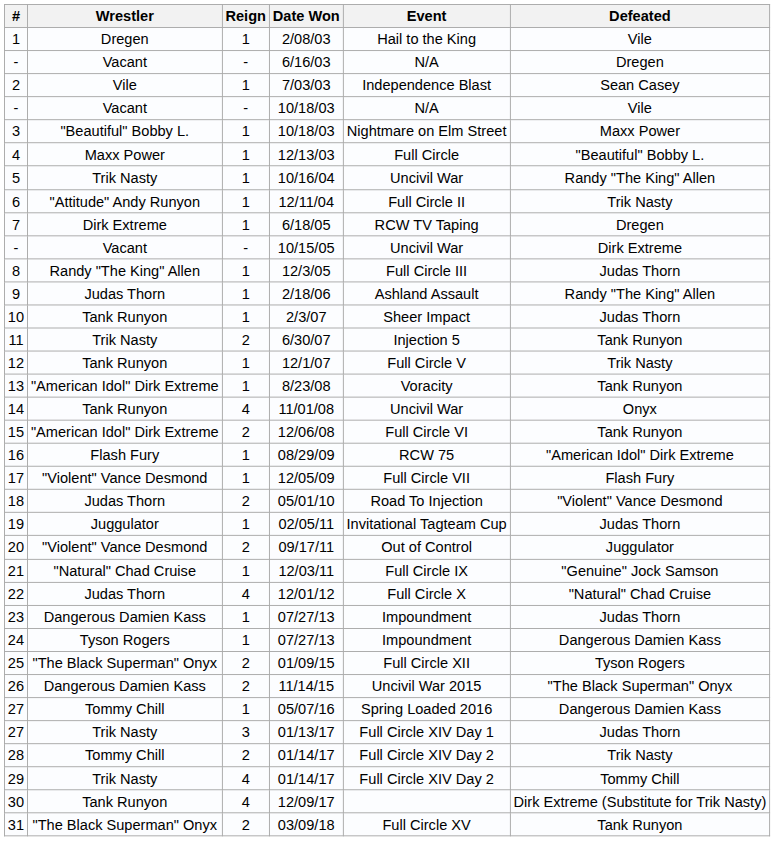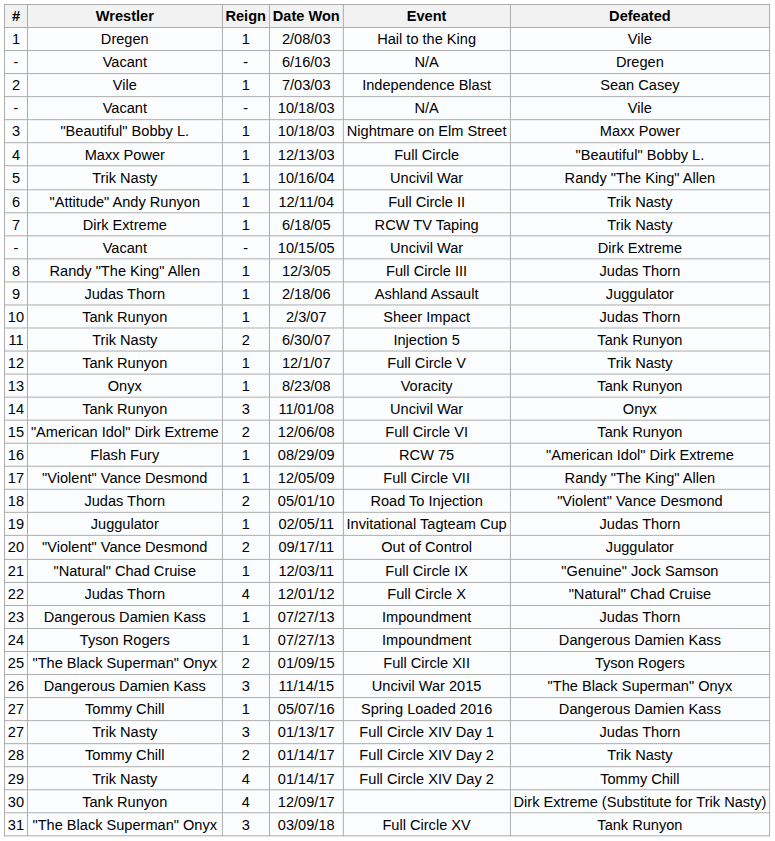 <table class="wikitable" style="background:#fcfdff; font-size:95%; text-align: center;">
 <tr>
 <th>#</th>
 <th>Wrestler</th>
 <th>Reign</th>
 <th>Date Won</th>
 <th>Event</th>
 <th>Defeated</th>
 </tr>
 <tr>
 <td>1</td>
 <td>Dregen</td>
 <td>1</td>
 <td>2/08/03</td>
 <td>Hail to the King</td>
 <td>Vile</td>
 </tr>
 <tr>
 <td>-</td>
 <td>Vacant</td>
 <td>-</td>
 <td>6/16/03</td>
 <td>N/A</td>
 <td>Dregen</td>
 </tr>
 <tr>
 <td>2</td>
 <td>Vile</td>
 <td>1</td>
 <td>7/03/03</td>
 <td>Independence Blast</td>
 <td>Sean Casey</td>
 </tr>
 <tr>
 <td>-</td>
 <td>Vacant</td>
 <td>-</td>
 <td>10/18/03</td>
 <td>N/A</td>
 <td>Vile</td>
 </tr>
 <tr>
 <td>3</td>
 <td>"Beautiful" Bobby L.</td>
 <td>1</td>
 <td>10/18/03</td>
 <td>Nightmare on Elm Street</td>
 <td>Maxx Power</td>
 </tr>
 <tr>
 <td>4</td>
 <td>Maxx Power</td>
 <td>1</td>
 <td>12/13/03</td>
 <td>Full Circle</td>
 <td>"Beautiful" Bobby L.</td>
 </tr>
 <tr>
 <td>5</td>
 <td>Trik Nasty</td>
 <td>1</td>
 <td>10/16/04</td>
 <td>Uncivil War</td>
 <td>Randy "The King" Allen</td>
 </tr>
 <tr>
 <td>6</td>
 <td>"Attitude" Andy Runyon</td>
 <td>1</td>
 <td>12/11/04</td>
 <td>Full Circle II</td>
 <td>Trik Nasty</td>
 </tr>
 <tr>
 <td>7</td>
 <td>Dirk Extreme</td>
 <td>1</td>
 <td>6/18/05</td>
 <td>RCW TV Taping</td>
-<td>Dregen</td>
+<td>Trik Nasty</td>
 </tr>
 <tr>
 <td>-</td>
 <td>Vacant</td>
 <td>-</td>
 <td>10/15/05</td>
 <td>Uncivil War</td>
 <td>Dirk Extreme</td>
 </tr>
 <tr>
 <td>8</td>
 <td>Randy "The King" Allen</td>
 <td>1</td>
 <td>12/3/05</td>
 <td>Full Circle III</td>
 <td>Judas Thorn</td>
 </tr>
 <tr>
 <td>9</td>
 <td>Judas Thorn</td>
 <td>1</td>
 <td>2/18/06</td>
 <td>Ashland Assault</td>
-<td>Randy "The King" Allen</td>
+<td>Juggulator</td>
 </tr>
 <tr>
 <td>10</td>
 <td>Tank Runyon</td>
 <td>1</td>
 <td>2/3/07</td>
 <td>Sheer Impact</td>
 <td>Judas Thorn</td>
 </tr>
 <tr>
 <td>11</td>
 <td>Trik Nasty</td>
 <td>2</td>
 <td>6/30/07</td>
 <td>Injection 5</td>
 <td>Tank Runyon</td>
 </tr>
 <tr>
 <td>12</td>
 <td>Tank Runyon</td>
 <td>1</td>
 <td>12/1/07</td>
 <td>Full Circle V</td>
 <td>Trik Nasty</td>
 </tr>
 <tr>
 <td>13</td>
-<td>"American Idol" Dirk Extreme</td>
+<td>Onyx</td>
 <td>1</td>
 <td>8/23/08</td>
 <td>Voracity</td>
 <td>Tank Runyon</td>
 </tr>
 <tr>
 <td>14</td>
 <td>Tank Runyon</td>
-<td>4</td>
+<td>3</td>
 <td>11/01/08</td>
 <td>Uncivil War</td>
 <td>Onyx</td>
 </tr>
 <tr>
 <td>15</td>
 <td>"American Idol" Dirk Extreme</td>
 <td>2</td>
 <td>12/06/08</td>
 <td>Full Circle VI</td>
 <td>Tank Runyon</td>
 </tr>
 <tr>
 <td>16</td>
 <td>Flash Fury</td>
 <td>1</td>
 <td>08/29/09</td>
 <td>RCW 75</td>
 <td>"American Idol" Dirk Extreme</td>
 </tr>
 <tr>
 <td>17</td>
 <td>"Violent" Vance Desmond</td>
 <td>1</td>
 <td>12/05/09</td>
 <td>Full Circle VII</td>
-<td>Flash Fury</td>
+<td>Randy "The King" Allen</td>
 </tr>
 <tr>
 <td>18</td>
 <td>Judas Thorn</td>
 <td>2</td>
 <td>05/01/10</td>
 <td>Road To Injection</td>
 <td>"Violent" Vance Desmond</td>
 </tr>
 <tr>
 <td>19</td>
 <td>Juggulator</td>
 <td>1</td>
 <td>02/05/11</td>
 <td>Invitational Tagteam Cup</td>
 <td>Judas Thorn</td>
 </tr>
 <tr>
 <td>20</td>
 <td>"Violent" Vance Desmond</td>
 <td>2</td>
 <td>09/17/11</td>
 <td>Out of Control</td>
 <td>Juggulator</td>
 </tr>
 <tr>
 <td>21</td>
 <td>"Natural" Chad Cruise</td>
 <td>1</td>
 <td>12/03/11</td>
 <td>Full Circle IX</td>
 <td>"Genuine" Jock Samson</td>
 </tr>
 <tr>
 <td>22</td>
 <td>Judas Thorn</td>
 <td>4</td>
 <td>12/01/12</td>
 <td>Full Circle X</td>
 <td>"Natural" Chad Cruise</td>
 </tr>
 <tr>
 <td>23</td>
 <td>Dangerous Damien Kass</td>
 <td>1</td>
 <td>07/27/13</td>
 <td>Impoundment</td>
 <td>Judas Thorn</td>
 </tr>
 <tr>
 <td>24</td>
 <td>Tyson Rogers</td>
 <td>1</td>
 <td>07/27/13</td>
 <td>Impoundment</td>
 <td>Dangerous Damien Kass</td>
 </tr>
 <tr>
 <td>25</td>
 <td>"The Black Superman" Onyx</td>
 <td>2</td>
 <td>01/09/15</td>
 <td>Full Circle XII</td>
 <td>Tyson Rogers</td>
 </tr>
 <tr>
 <td>26</td>
 <td>Dangerous Damien Kass</td>
-<td>2</td>
+<td>3</td>
 <td>11/14/15</td>
 <td>Uncivil War 2015</td>
 <td>"The Black Superman" Onyx</td>
 </tr>
 <tr>
 <td>27</td>
 <td>Tommy Chill</td>
 <td>1</td>
 <td>05/07/16</td>
 <td>Spring Loaded 2016</td>
 <td>Dangerous Damien Kass</td>
 </tr>
 <tr>
 <td>27</td>
 <td>Trik Nasty</td>
 <td>3</td>
 <td>01/13/17</td>
 <td>Full Circle XIV Day 1</td>
 <td>Judas Thorn</td>
 </tr>
 <tr>
 <td>28</td>
 <td>Tommy Chill</td>
 <td>2</td>
 <td>01/14/17</td>
 <td>Full Circle XIV Day 2</td>
 <td>Trik Nasty</td>
 </tr>
 <tr>
 <td>29</td>
 <td>Trik Nasty</td>
 <td>4</td>
 <td>01/14/17</td>
 <td>Full Circle XIV Day 2</td>
 <td>Tommy Chill</td>
 </tr>
 <tr>
 <td>30</td>
 <td>Tank Runyon</td>
 <td>4</td>
 <td>12/09/17</td>
 <td></td>
 <td>Dirk Extreme (Substitute for Trik Nasty)</td>
 </tr>
 <tr>
 <td>31</td>
 <td>"The Black Superman" Onyx</td>
-<td>2</td>
+<td>3</td>
 <td>03/09/18</td>
 <td>Full Circle XV</td>
 <td>Tank Runyon</td>
 </tr>
 </table>
